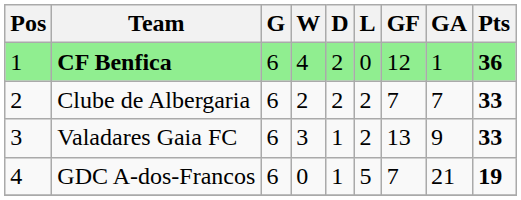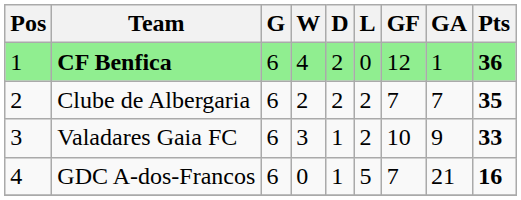 <table class="wikitable">
 <tr>
 <th>Pos</th>
 <th>Team</th>
 <th>G</th>
 <th>W</th>
 <th>D</th>
 <th>L</th>
 <th>GF</th>
 <th>GA</th>
 <th>Pts</th>
 </tr>
 <tr bgcolor=lightgreen>
 <td>1</td>
 <td><strong>CF Benfica</strong></td>
 <td>6</td>
 <td>4</td>
 <td>2</td>
 <td>0</td>
 <td>12</td>
 <td>1</td>
 <td><strong>36</strong></td>
 </tr>
 <tr>
 <td>2</td>
 <td>Clube de Albergaria</td>
 <td>6</td>
 <td>2</td>
 <td>2</td>
 <td>2</td>
 <td>7</td>
 <td>7</td>
-<td><strong>33</strong></td>
+<td><strong>35</strong></td>
 </tr>
 <tr>
 <td>3</td>
 <td>Valadares Gaia FC</td>
 <td>6</td>
 <td>3</td>
 <td>1</td>
 <td>2</td>
-<td>13</td>
+<td>10</td>
 <td>9</td>
 <td><strong>33</strong></td>
 </tr>
 <tr>
 <td>4</td>
 <td>GDC A-dos-Francos</td>
 <td>6</td>
 <td>0</td>
 <td>1</td>
 <td>5</td>
 <td>7</td>
 <td>21</td>
-<td><strong>19</strong></td>
+<td><strong>16</strong></td>
 </tr>
 <tr>
 </tr>
 </table>
